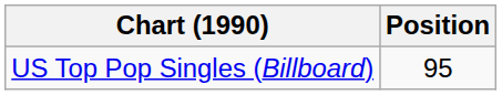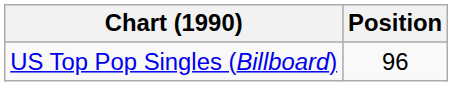 <table class="wikitable sortable">
 <tr>
 <th>Chart (1990)</th>
 <th>Position</th>
 </tr>
 <tr>
 <td><a href='#'>US Top Pop Singles (<em>Billboard</em>)</a></td>
-<td style="text-align:center;">95</td>
+<td style="text-align:center;">96</td>
 </tr>
 </table>
